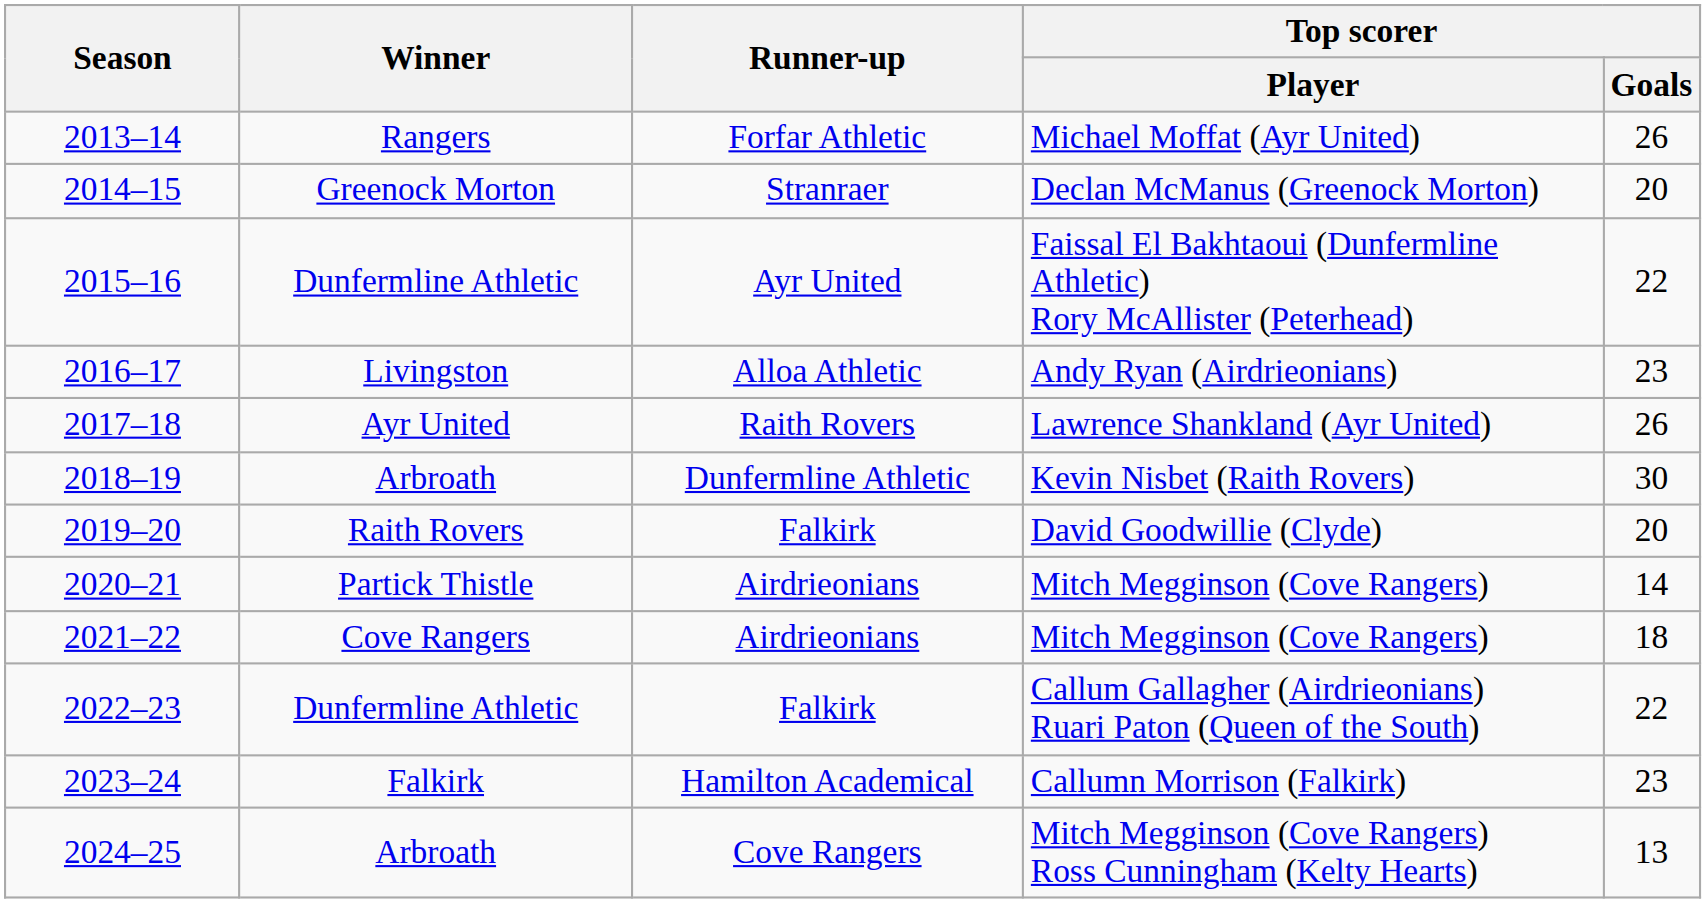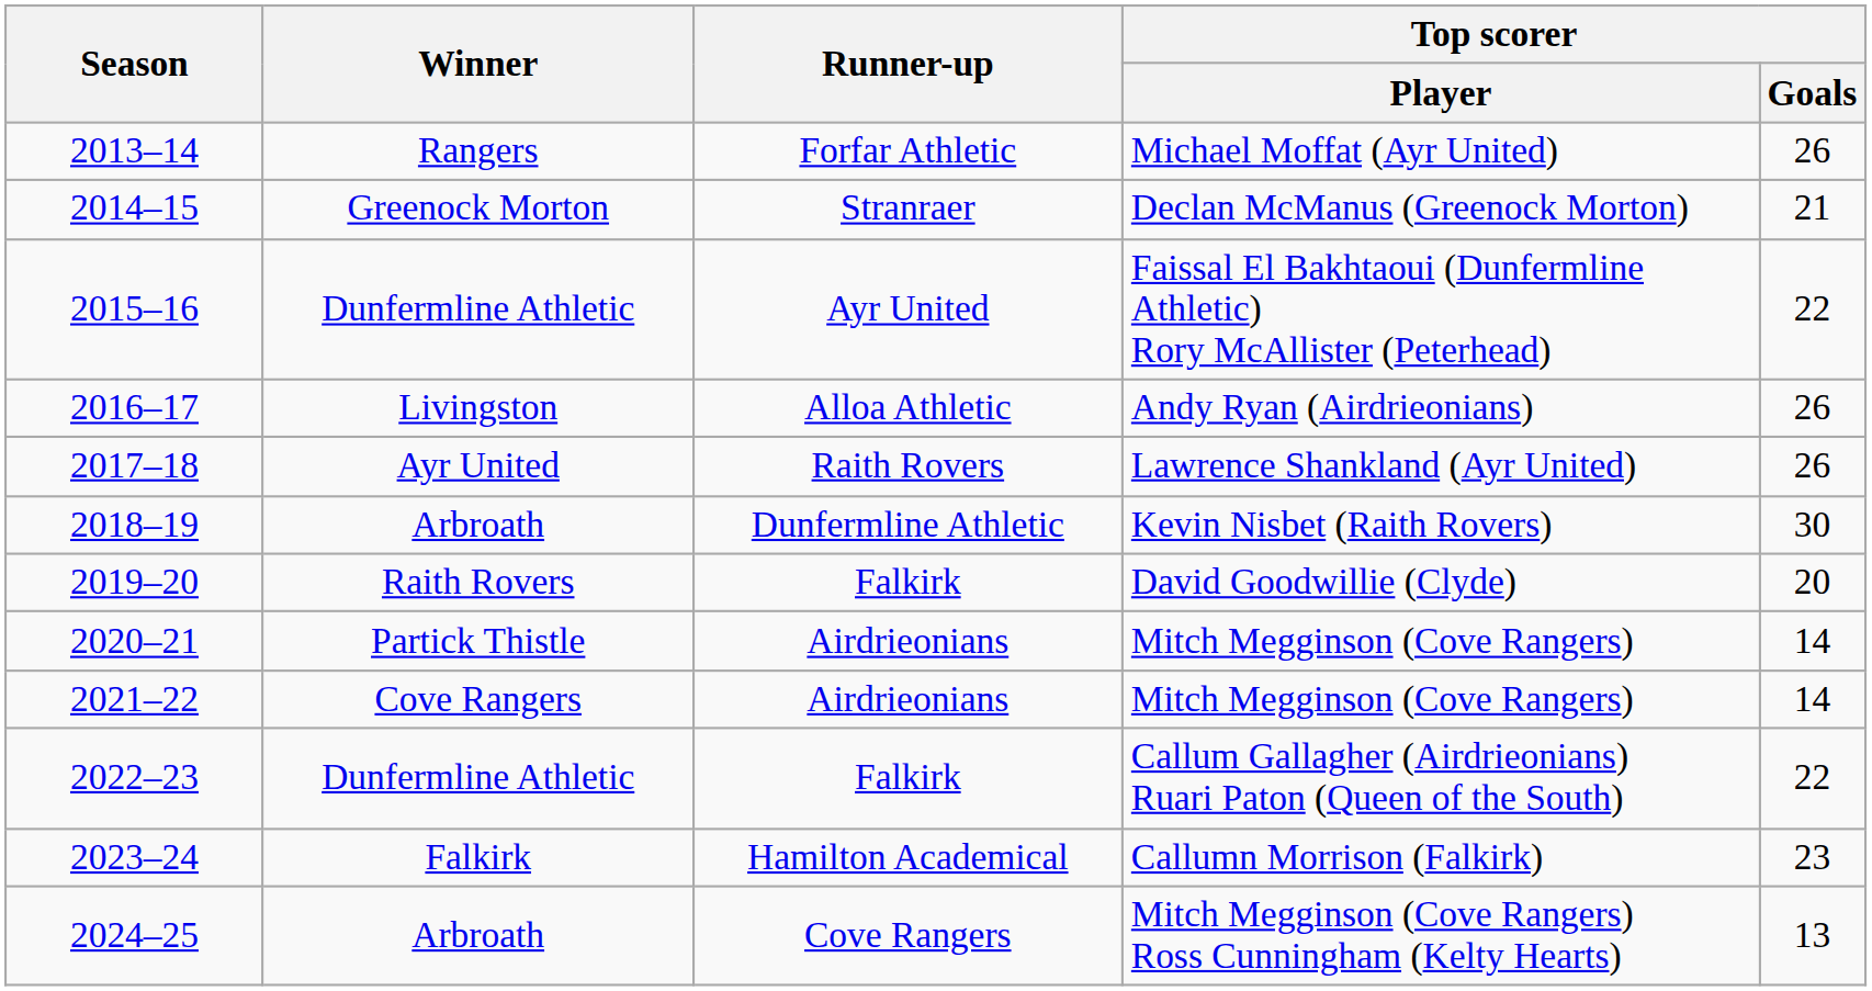 <table class="wikitable" style="text-align:center;">
 <tr>
 <th rowspan=2 width=105>Season</th>
 <th rowspan=2 width=180>Winner</th>
 <th rowspan=2 width=180>Runner-up</th>
 <th colspan=2>Top scorer</th>
 </tr>
 <tr>
 <th width=270>Player</th>
 <th>Goals</th>
 </tr>
 <tr>
 <td><a href='#'>2013–14</a></td>
 <td><a href='#'>Rangers</a></td>
 <td><a href='#'>Forfar Athletic</a></td>
 <td align=left><a href='#'>Michael Moffat</a> (<a href='#'>Ayr United</a>)</td>
 <td>26</td>
 </tr>
 <tr>
 <td><a href='#'>2014–15</a></td>
 <td><a href='#'>Greenock Morton</a></td>
 <td><a href='#'>Stranraer</a></td>
 <td align=left><a href='#'>Declan McManus</a> (<a href='#'>Greenock Morton</a>)</td>
-<td>20</td>
+<td>21</td>
 </tr>
 <tr>
 <td><a href='#'>2015–16</a></td>
 <td><a href='#'>Dunfermline Athletic</a></td>
 <td><a href='#'>Ayr United</a></td>
 <td align=left><a href='#'>Faissal El Bakhtaoui</a> (<a href='#'>Dunfermline Athletic</a>)<br><a href='#'>Rory McAllister</a> (<a href='#'>Peterhead</a>)</td>
 <td>22</td>
 </tr>
 <tr>
 <td><a href='#'>2016–17</a></td>
 <td><a href='#'>Livingston</a></td>
 <td><a href='#'>Alloa Athletic</a></td>
 <td align=left><a href='#'>Andy Ryan</a> (<a href='#'>Airdrieonians</a>)</td>
-<td>23</td>
+<td>26</td>
 </tr>
 <tr>
 <td><a href='#'>2017–18</a></td>
 <td><a href='#'>Ayr United</a></td>
 <td><a href='#'>Raith Rovers</a></td>
 <td align=left><a href='#'>Lawrence Shankland</a> (<a href='#'>Ayr United</a>)</td>
 <td>26</td>
 </tr>
 <tr>
 <td><a href='#'>2018–19</a></td>
 <td><a href='#'>Arbroath</a></td>
 <td><a href='#'>Dunfermline Athletic</a></td>
 <td align=left><a href='#'>Kevin Nisbet</a> (<a href='#'>Raith Rovers</a>)</td>
 <td>30</td>
 </tr>
 <tr>
 <td><a href='#'>2019–20</a></td>
 <td><a href='#'>Raith Rovers</a></td>
 <td><a href='#'>Falkirk</a></td>
 <td align=left><a href='#'>David Goodwillie</a> (<a href='#'>Clyde</a>)</td>
 <td>20</td>
 </tr>
 <tr>
 <td><a href='#'>2020–21</a></td>
 <td><a href='#'>Partick Thistle</a></td>
 <td><a href='#'>Airdrieonians</a></td>
 <td align=left><a href='#'>Mitch Megginson</a> (<a href='#'>Cove Rangers</a>)</td>
 <td>14</td>
 </tr>
 <tr>
 <td><a href='#'>2021–22</a></td>
 <td><a href='#'>Cove Rangers</a></td>
 <td><a href='#'>Airdrieonians</a></td>
 <td align=left><a href='#'>Mitch Megginson</a> (<a href='#'>Cove Rangers</a>)</td>
-<td>18</td>
+<td>14</td>
 </tr>
 <tr>
 <td><a href='#'>2022–23</a></td>
 <td><a href='#'>Dunfermline Athletic</a></td>
 <td><a href='#'>Falkirk</a></td>
 <td align=left><a href='#'>Callum Gallagher</a> (<a href='#'>Airdrieonians</a>)<br><a href='#'>Ruari Paton</a> (<a href='#'>Queen of the South</a>)</td>
 <td>22</td>
 </tr>
 <tr>
 <td><a href='#'>2023–24</a></td>
 <td><a href='#'>Falkirk</a></td>
 <td><a href='#'>Hamilton Academical</a></td>
 <td align=left><a href='#'>Callumn Morrison</a> (<a href='#'>Falkirk</a>)</td>
 <td>23</td>
 </tr>
 <tr>
 <td><a href='#'>2024–25</a></td>
 <td><a href='#'>Arbroath</a></td>
 <td><a href='#'>Cove Rangers</a></td>
 <td align=left><a href='#'>Mitch Megginson</a> (<a href='#'>Cove Rangers</a>) <br> <a href='#'>Ross Cunningham</a> (<a href='#'>Kelty Hearts</a>)</td>
 <td>13</td>
 </tr>
 </table>
